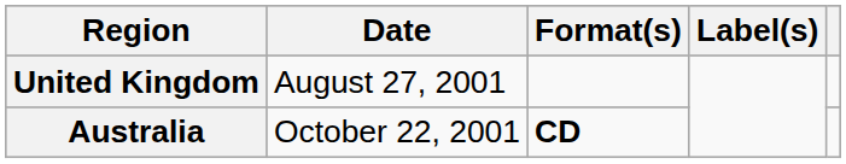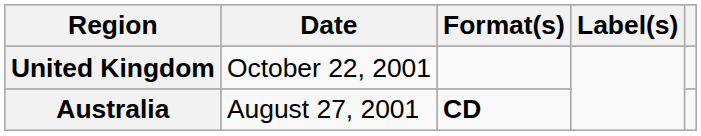 <table class="wikitable plainrowheaders">
 <tr>
 <th scope="col">Region</th>
 <th scope="col">Date</th>
 <th scope="col">Format(s)</th>
 <th scope="col">Label(s)</th>
 <th scope="col"></th>
 </tr>
 <tr>
 <th scope="row">United Kingdom</th>
-<td>August 27, 2001</td>
+<td>October 22, 2001</td>
 <td></td>
 <td rowspan="2"></td>
 <td></td>
 </tr>
 <tr>
 <th scope="row">Australia</th>
-<td>October 22, 2001</td>
+<td>August 27, 2001</td>
 <td><strong>CD</strong></td>
 <td></td>
 </tr>
 </table>
